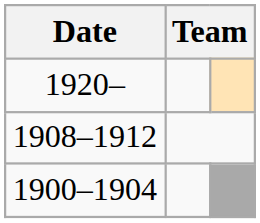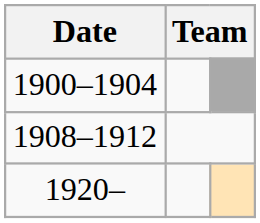 <table class="wikitable" style="text-align:center; font-size:90%;">
 <tr>
 <th>Date</th>
 <th colspan=2>Team</th>
 </tr>
 <tr>
-<td>1920–</td>
+<td>1900–1904</td>
 <td></td>
-<td style= "background:moccasin"></td>
+<td style="background:darkgray"></td>
 </tr>
 <tr>
 <td>1908–1912</td>
 <td colspan=2></td>
 </tr>
 <tr>
-<td>1900–1904</td>
+<td>1920–</td>
 <td></td>
-<td style="background:darkgray"></td>
+<td style= "background:moccasin"></td>
 </tr>
 </table>
